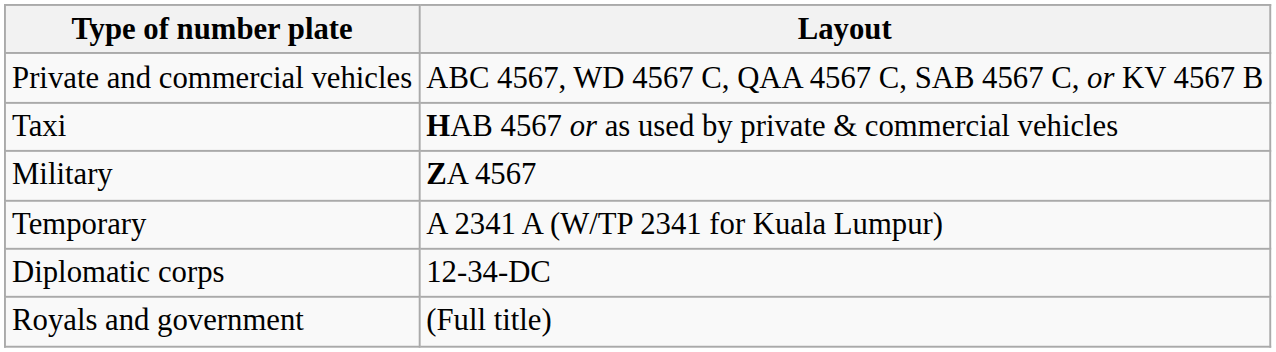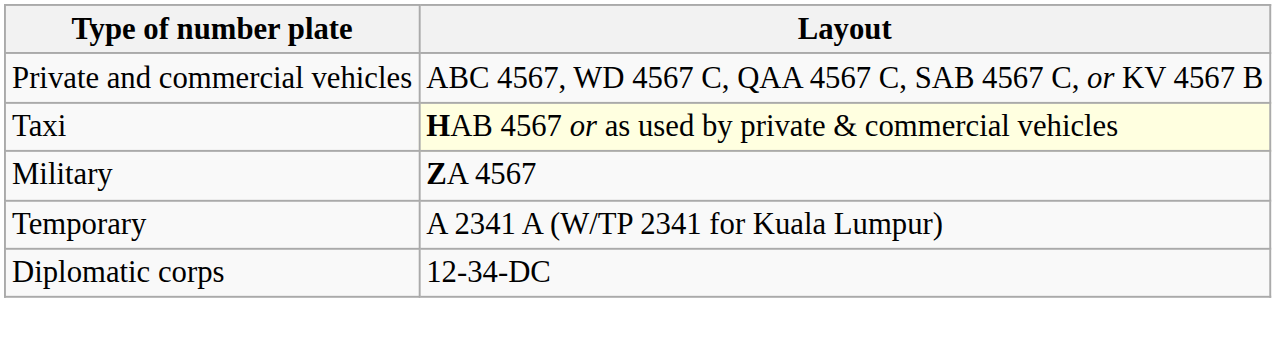 <table class="wikitable">
 <tr>
 <th>Type of number plate</th>
 <th>Layout</th>
 </tr>
 <tr>
 <td>Private and commercial vehicles</td>
 <td>ABC 4567, WD 4567 C, QAA 4567 C, SAB 4567 C, <em>or</em> KV 4567 B</td>
 </tr>
 <tr>
 <td>Taxi</td>
-<td><strong>H</strong>AB 4567 <em>or</em> as used by private & commercial vehicles</td>
+<td style="background: lightyellow;"><strong>H</strong>AB 4567 <em>or</em> as used by private & commercial vehicles</td>
 </tr>
 <tr>
 <td>Military</td>
 <td><strong>Z</strong>A 4567</td>
 </tr>
 <tr>
 <td>Temporary</td>
 <td>A 2341 A (W/TP 2341 for Kuala Lumpur)</td>
 </tr>
 <tr>
 <td>Diplomatic corps</td>
 <td>12-34-DC</td>
 </tr>
-<tr>
-<td>Royals and government</td>
-<td>(Full title)</td>
-</tr>
 </table>
